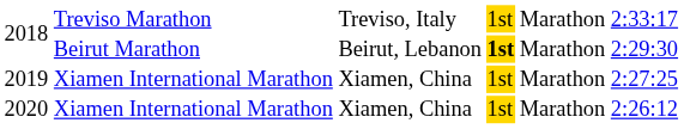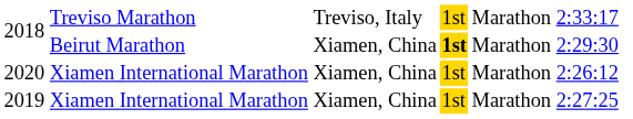 <table>
 <tr>
 <td rowspan=2>2018</td>
 <td><a href='#'>Treviso Marathon</a></td>
 <td>Treviso, Italy</td>
 <td bgcolor=gold>1st</td>
 <td>Marathon</td>
 <td><a href='#'>2:33:17</a></td>
 </tr>
 <tr>
 <td><a href='#'>Beirut Marathon</a></td>
-<td>Beirut, Lebanon</td>
+<td>Xiamen, China</td>
 <td bgcolor=gold><strong>1st</strong></td>
 <td>Marathon</td>
 <td><a href='#'>2:29:30</a></td>
+</tr>
+<tr>
+<td>2020</td>
+<td><a href='#'>Xiamen International Marathon</a></td>
+<td>Xiamen, China</td>
+<td bgcolor=gold>1st</td>
+<td>Marathon</td>
+<td><a href='#'>2:26:12</a></td>
 </tr>
 <tr>
 <td>2019</td>
 <td><a href='#'>Xiamen International Marathon</a></td>
 <td>Xiamen, China</td>
 <td bgcolor=gold>1st</td>
 <td>Marathon</td>
 <td><a href='#'>2:27:25</a></td>
 </tr>
-<tr>
-<td>2020</td>
-<td><a href='#'>Xiamen International Marathon</a></td>
-<td>Xiamen, China</td>
-<td bgcolor=gold>1st</td>
-<td>Marathon</td>
-<td><a href='#'>2:26:12</a></td>
-</tr>
 </table>
